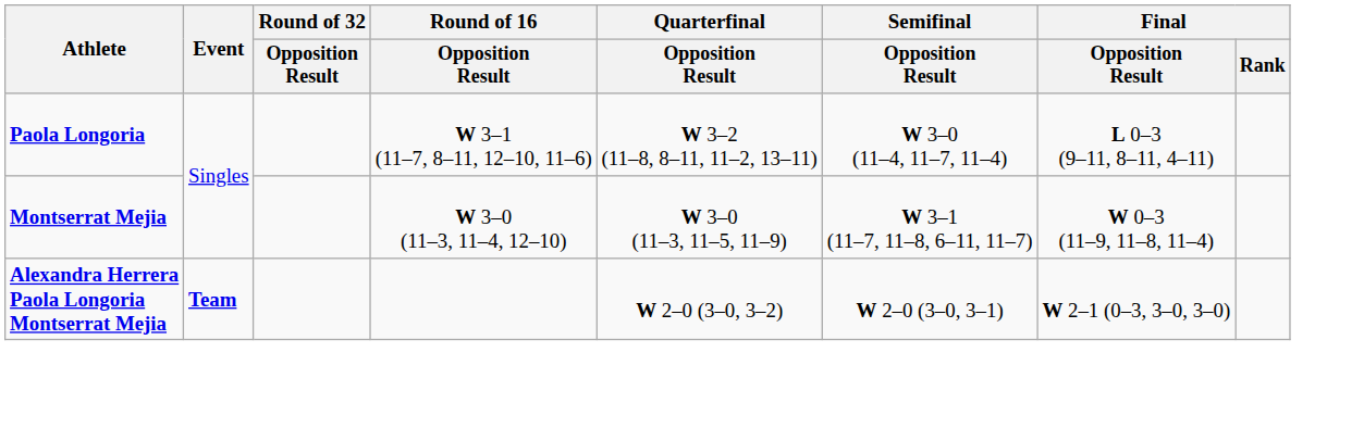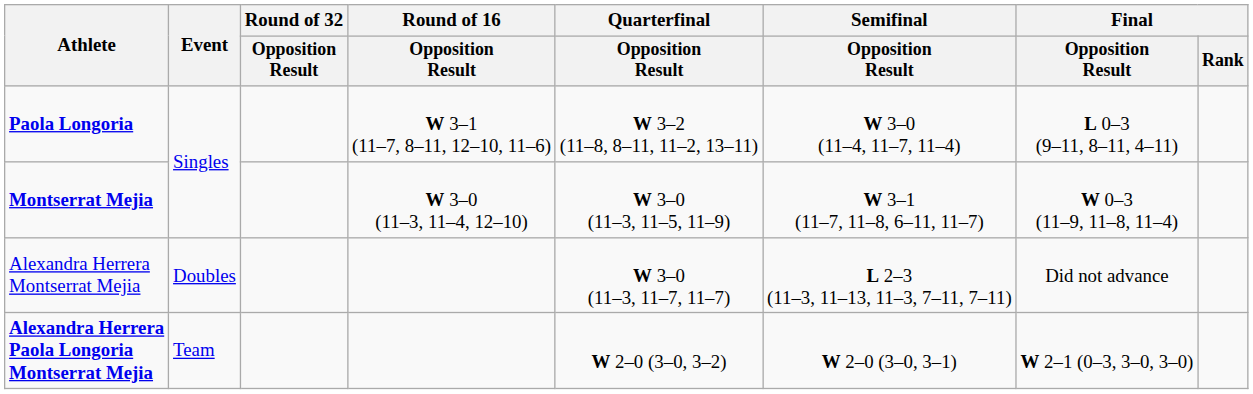 <table class=wikitable style=font-size:90%;text-align:center>
 <tr>
 <th rowspan=2>Athlete</th>
 <th rowspan=2>Event</th>
 <th>Round of 32</th>
 <th>Round of 16</th>
 <th>Quarterfinal</th>
 <th>Semifinal</th>
 <th colspan=2>Final</th>
 </tr>
 <tr style=font-size:95%>
 <th>Opposition<br>Result</th>
 <th>Opposition<br>Result</th>
 <th>Opposition<br>Result</th>
 <th>Opposition<br>Result</th>
 <th>Opposition<br>Result</th>
 <th>Rank</th>
 </tr>
 <tr>
 <td align=left><strong><a href='#'>Paola Longoria</a></strong></td>
 <td align=left rowspan=2><a href='#'>Singles</a></td>
 <td></td>
 <td><br><strong>W</strong> 3–1<br>(11–7, 8–11, 12–10, 11–6)</td>
 <td><br><strong>W</strong> 3–2<br>(11–8, 8–11, 11–2, 13–11)</td>
 <td><br><strong>W</strong> 3–0<br>(11–4, 11–7, 11–4)</td>
 <td><br><strong>L</strong> 0–3<br>(9–11, 8–11, 4–11)</td>
 <td></td>
 </tr>
 <tr>
 <td align=left><strong><a href='#'>Montserrat Mejia</a></strong></td>
 <td></td>
 <td><br><strong>W</strong> 3–0<br>(11–3, 11–4, 12–10)</td>
 <td><br><strong>W</strong> 3–0<br>(11–3, 11–5, 11–9)</td>
 <td><br><strong>W</strong> 3–1<br>(11–7, 11–8, 6–11, 11–7)</td>
 <td><br><strong>W</strong> 0–3<br>(11–9, 11–8, 11–4)</td>
 <td></td>
 </tr>
 <tr>
+<td align=left><a href='#'>Alexandra Herrera</a><br><a href='#'>Montserrat Mejia</a></td>
+<td align=left><a href='#'>Doubles</a></td>
+<td></td>
+<td></td>
+<td><br><strong>W</strong> 3–0<br>(11–3, 11–7, 11–7)</td>
+<td><br><strong>L</strong> 2–3<br>(11–3, 11–13, 11–3, 7–11, 7–11)</td>
+<td colspan=1>Did not advance</td>
+<td></td>
+</tr>
+<tr>
 <td align=left><strong><a href='#'>Alexandra Herrera</a><br><a href='#'>Paola Longoria</a><br><a href='#'>Montserrat Mejia</a></strong></td>
-<td align=left><strong><a href='#'>Team</a></strong></td>
+<td align=left><a href='#'>Team</a></td>
 <td></td>
 <td></td>
 <td><br><strong>W</strong> 2–0 (3–0, 3–2)</td>
 <td><br><strong>W</strong> 2–0 (3–0, 3–1)</td>
 <td><br><strong>W</strong> 2–1 (0–3, 3–0, 3–0)</td>
 <td></td>
 </tr>
 </table>
